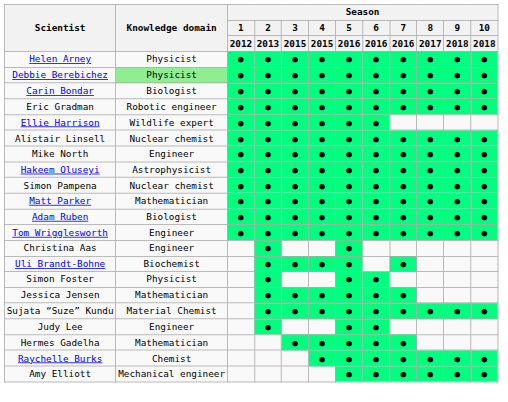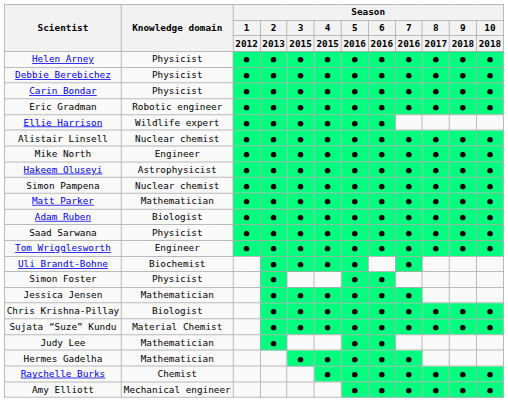 <table class="wikitable" style="text-align:center; font-size:90%">
 <tr>
 <th rowspan="3">Scientist</th>
 <th rowspan="3">Knowledge domain</th>
 <th colspan="10">Season</th>
 </tr>
 <tr>
 <th>1</th>
 <th>2</th>
 <th>3</th>
 <th>4</th>
 <th>5</th>
 <th>6</th>
 <th>7</th>
 <th>8</th>
 <th>9</th>
 <th>10</th>
 </tr>
 <tr>
 <th>2012</th>
 <th>2013</th>
 <th>2015</th>
 <th>2015</th>
 <th>2016</th>
 <th>2016</th>
 <th>2016</th>
 <th>2017</th>
 <th>2018</th>
 <th>2018</th>
 </tr>
 <tr>
 <td><a href='#'>Helen Arney</a></td>
 <td>Physicist</td>
 <td bgcolor="SpringGreen">●</td>
 <td bgcolor="SpringGreen">●</td>
 <td bgcolor="SpringGreen">●</td>
 <td bgcolor="SpringGreen">●</td>
 <td bgcolor="SpringGreen">●</td>
 <td bgcolor="SpringGreen">●</td>
 <td bgcolor="SpringGreen">●</td>
 <td bgcolor="SpringGreen">●</td>
 <td bgcolor="SpringGreen">●</td>
 <td bgcolor="SpringGreen">●</td>
 </tr>
 <tr>
 <td><a href='#'>Debbie Berebichez</a></td>
-<td style="background: lightgreen;">Physicist</td>
+<td>Physicist</td>
 <td bgcolor="SpringGreen">●</td>
 <td bgcolor="SpringGreen">●</td>
 <td bgcolor="SpringGreen">●</td>
 <td bgcolor="SpringGreen">●</td>
 <td bgcolor="SpringGreen">●</td>
 <td bgcolor="SpringGreen">●</td>
 <td bgcolor="SpringGreen">●</td>
 <td bgcolor="SpringGreen">●</td>
 <td bgcolor="SpringGreen">●</td>
 <td bgcolor="SpringGreen">●</td>
 </tr>
 <tr>
 <td><a href='#'>Carin Bondar</a></td>
-<td>Biologist</td>
+<td>Physicist</td>
 <td bgcolor="SpringGreen">●</td>
 <td bgcolor="SpringGreen">●</td>
 <td bgcolor="SpringGreen">●</td>
 <td bgcolor="SpringGreen">●</td>
 <td bgcolor="SpringGreen">●</td>
 <td bgcolor="SpringGreen">●</td>
 <td bgcolor="SpringGreen">●</td>
 <td bgcolor="SpringGreen">●</td>
 <td bgcolor="SpringGreen">●</td>
 <td bgcolor="SpringGreen">●</td>
 </tr>
 <tr>
 <td>Eric Gradman</td>
 <td>Robotic engineer</td>
 <td bgcolor="SpringGreen">●</td>
 <td bgcolor="SpringGreen">●</td>
 <td bgcolor="SpringGreen">●</td>
 <td bgcolor="SpringGreen">●</td>
 <td bgcolor="SpringGreen">●</td>
 <td bgcolor="SpringGreen">●</td>
 <td bgcolor="SpringGreen">●</td>
 <td bgcolor="SpringGreen">●</td>
 <td bgcolor="SpringGreen">●</td>
 <td bgcolor="SpringGreen">●</td>
 </tr>
 <tr>
 <td><a href='#'>Ellie Harrison</a></td>
 <td>Wildlife expert</td>
 <td bgcolor="SpringGreen">●</td>
 <td bgcolor="SpringGreen">●</td>
 <td bgcolor="SpringGreen">●</td>
 <td bgcolor="SpringGreen">●</td>
 <td bgcolor="SpringGreen">●</td>
 <td bgcolor="SpringGreen">●</td>
 <td></td>
 <td></td>
 <td></td>
 <td></td>
 </tr>
 <tr>
 <td>Alistair Linsell</td>
 <td>Nuclear chemist</td>
 <td bgcolor="SpringGreen">●</td>
 <td bgcolor="SpringGreen">●</td>
 <td bgcolor="SpringGreen">●</td>
 <td bgcolor="SpringGreen">●</td>
 <td bgcolor="SpringGreen">●</td>
 <td bgcolor="SpringGreen">●</td>
 <td bgcolor="SpringGreen">●</td>
 <td bgcolor="SpringGreen">●</td>
 <td bgcolor="SpringGreen">●</td>
 <td bgcolor="SpringGreen">●</td>
 </tr>
 <tr>
 <td>Mike North</td>
 <td>Engineer</td>
 <td bgcolor="SpringGreen">●</td>
 <td bgcolor="SpringGreen">●</td>
 <td bgcolor="SpringGreen">●</td>
 <td bgcolor="SpringGreen">●</td>
 <td bgcolor="SpringGreen">●</td>
 <td bgcolor="SpringGreen">●</td>
 <td bgcolor="SpringGreen">●</td>
 <td bgcolor="SpringGreen">●</td>
 <td bgcolor="SpringGreen">●</td>
 <td bgcolor="SpringGreen">●</td>
 </tr>
 <tr>
 <td><a href='#'>Hakeem Oluseyi</a></td>
 <td>Astrophysicist</td>
 <td bgcolor="SpringGreen">●</td>
 <td bgcolor="SpringGreen">●</td>
 <td bgcolor="SpringGreen">●</td>
 <td bgcolor="SpringGreen">●</td>
 <td bgcolor="SpringGreen">●</td>
 <td bgcolor="SpringGreen">●</td>
 <td bgcolor="SpringGreen">●</td>
 <td bgcolor="SpringGreen">●</td>
 <td bgcolor="SpringGreen">●</td>
 <td bgcolor="SpringGreen">●</td>
 </tr>
 <tr>
 <td>Simon Pampena</td>
 <td>Nuclear chemist</td>
 <td bgcolor="SpringGreen">●</td>
 <td bgcolor="SpringGreen">●</td>
 <td bgcolor="SpringGreen">●</td>
 <td bgcolor="SpringGreen">●</td>
 <td bgcolor="SpringGreen">●</td>
 <td bgcolor="SpringGreen">●</td>
 <td bgcolor="SpringGreen">●</td>
 <td bgcolor="SpringGreen">●</td>
 <td bgcolor="SpringGreen">●</td>
 <td bgcolor="SpringGreen">●</td>
 </tr>
 <tr>
 <td><a href='#'>Matt Parker</a></td>
 <td>Mathematician</td>
 <td bgcolor="SpringGreen">●</td>
 <td bgcolor="SpringGreen">●</td>
 <td bgcolor="SpringGreen">●</td>
 <td bgcolor="SpringGreen">●</td>
 <td bgcolor="SpringGreen">●</td>
 <td bgcolor="SpringGreen">●</td>
 <td bgcolor="SpringGreen">●</td>
 <td bgcolor="SpringGreen">●</td>
 <td bgcolor="SpringGreen">●</td>
 <td bgcolor="SpringGreen">●</td>
 </tr>
 <tr>
 <td><a href='#'>Adam Ruben</a></td>
 <td>Biologist</td>
 <td bgcolor="SpringGreen">●</td>
 <td bgcolor="SpringGreen">●</td>
 <td bgcolor="SpringGreen">●</td>
 <td bgcolor="SpringGreen">●</td>
 <td bgcolor="SpringGreen">●</td>
 <td bgcolor="SpringGreen">●</td>
 <td bgcolor="SpringGreen">●</td>
 <td bgcolor="SpringGreen">●</td>
 <td bgcolor="SpringGreen">●</td>
 <td bgcolor="SpringGreen">●</td>
 </tr>
 <tr>
+<td>Saad Sarwana</td>
+<td>Physicist</td>
+<td bgcolor="SpringGreen">●</td>
+<td bgcolor="SpringGreen">●</td>
+<td bgcolor="SpringGreen">●</td>
+<td bgcolor="SpringGreen">●</td>
+<td bgcolor="SpringGreen">●</td>
+<td bgcolor="SpringGreen">●</td>
+<td bgcolor="SpringGreen">●</td>
+<td bgcolor="SpringGreen">●</td>
+<td bgcolor="SpringGreen">●</td>
+<td bgcolor="SpringGreen">●</td>
+</tr>
+<tr>
 <td><a href='#'>Tom Wrigglesworth</a></td>
 <td>Engineer</td>
 <td bgcolor="SpringGreen">●</td>
 <td bgcolor="SpringGreen">●</td>
 <td bgcolor="SpringGreen">●</td>
 <td bgcolor="SpringGreen">●</td>
 <td bgcolor="SpringGreen">●</td>
 <td bgcolor="SpringGreen">●</td>
 <td bgcolor="SpringGreen">●</td>
 <td bgcolor="SpringGreen">●</td>
 <td bgcolor="SpringGreen">●</td>
 <td bgcolor="SpringGreen">●</td>
-</tr>
-<tr>
-<td>Christina Aas</td>
-<td>Engineer</td>
-<td></td>
-<td bgcolor="SpringGreen">●</td>
-<td></td>
-<td></td>
-<td bgcolor="SpringGreen">●</td>
-<td></td>
-<td></td>
-<td></td>
-<td></td>
-<td></td>
 </tr>
 <tr>
 <td><a href='#'>Uli Brandt-Bohne</a></td>
 <td>Biochemist</td>
 <td></td>
 <td bgcolor="SpringGreen">●</td>
 <td bgcolor="SpringGreen">●</td>
 <td bgcolor="SpringGreen">●</td>
 <td bgcolor="SpringGreen">●</td>
 <td></td>
 <td bgcolor="SpringGreen">●</td>
 <td></td>
 <td></td>
 <td></td>
 </tr>
 <tr>
 <td>Simon Foster</td>
 <td>Physicist</td>
 <td></td>
 <td bgcolor="SpringGreen">●</td>
 <td></td>
 <td></td>
 <td bgcolor="SpringGreen">●</td>
 <td bgcolor="SpringGreen">●</td>
 <td></td>
 <td></td>
 <td></td>
 <td></td>
 </tr>
 <tr>
 <td>Jessica Jensen</td>
 <td>Mathematician</td>
 <td></td>
 <td bgcolor="SpringGreen">●</td>
 <td bgcolor="SpringGreen">●</td>
 <td bgcolor="SpringGreen">●</td>
 <td bgcolor="SpringGreen">●</td>
 <td bgcolor="SpringGreen">●</td>
 <td bgcolor="SpringGreen">●</td>
 <td></td>
 <td></td>
 <td></td>
 </tr>
 <tr>
+<td>Chris Krishna-Pillay</td>
+<td>Biologist</td>
+<td></td>
+<td bgcolor="SpringGreen">●</td>
+<td bgcolor="SpringGreen">●</td>
+<td bgcolor="SpringGreen">●</td>
+<td bgcolor="SpringGreen">●</td>
+<td bgcolor="SpringGreen">●</td>
+<td bgcolor="SpringGreen">●</td>
+<td bgcolor="SpringGreen">●</td>
+<td bgcolor="SpringGreen">●</td>
+<td bgcolor="SpringGreen">●</td>
+</tr>
+<tr>
 <td>Sujata “Suze” Kundu</td>
 <td>Material Chemist</td>
 <td></td>
 <td bgcolor="SpringGreen">●</td>
 <td bgcolor="SpringGreen">●</td>
 <td bgcolor="SpringGreen">●</td>
 <td bgcolor="SpringGreen">●</td>
 <td bgcolor="SpringGreen">●</td>
 <td bgcolor="SpringGreen">●</td>
 <td bgcolor="SpringGreen">●</td>
 <td bgcolor="SpringGreen">●</td>
 <td bgcolor="SpringGreen">●</td>
 </tr>
 <tr>
 <td>Judy Lee</td>
-<td>Engineer</td>
+<td>Mathematician</td>
 <td></td>
 <td bgcolor="SpringGreen">●</td>
 <td></td>
 <td></td>
 <td bgcolor="SpringGreen">●</td>
 <td bgcolor="SpringGreen">●</td>
 <td></td>
 <td></td>
 <td></td>
 <td></td>
 </tr>
 <tr>
 <td>Hermes Gadelha</td>
 <td>Mathematician</td>
 <td></td>
 <td></td>
 <td bgcolor="SpringGreen">●</td>
 <td bgcolor="SpringGreen">●</td>
 <td bgcolor="SpringGreen">●</td>
 <td bgcolor="SpringGreen">●</td>
 <td bgcolor="SpringGreen">●</td>
 <td></td>
 <td></td>
 <td></td>
 </tr>
 <tr>
 <td><a href='#'>Raychelle Burks</a></td>
 <td>Chemist</td>
 <td></td>
 <td></td>
 <td></td>
 <td bgcolor="SpringGreen">●</td>
 <td bgcolor="SpringGreen">●</td>
 <td bgcolor="SpringGreen">●</td>
 <td bgcolor="SpringGreen">●</td>
 <td bgcolor="SpringGreen">●</td>
 <td bgcolor="SpringGreen">●</td>
 <td bgcolor="SpringGreen">●</td>
 </tr>
 <tr>
 <td>Amy Elliott</td>
 <td>Mechanical engineer</td>
 <td></td>
 <td></td>
 <td></td>
 <td></td>
 <td bgcolor="SpringGreen">●</td>
 <td bgcolor="SpringGreen">●</td>
 <td bgcolor="SpringGreen">●</td>
 <td bgcolor="SpringGreen">●</td>
 <td bgcolor="SpringGreen">●</td>
 <td bgcolor="SpringGreen">●</td>
 </tr>
 </table>
